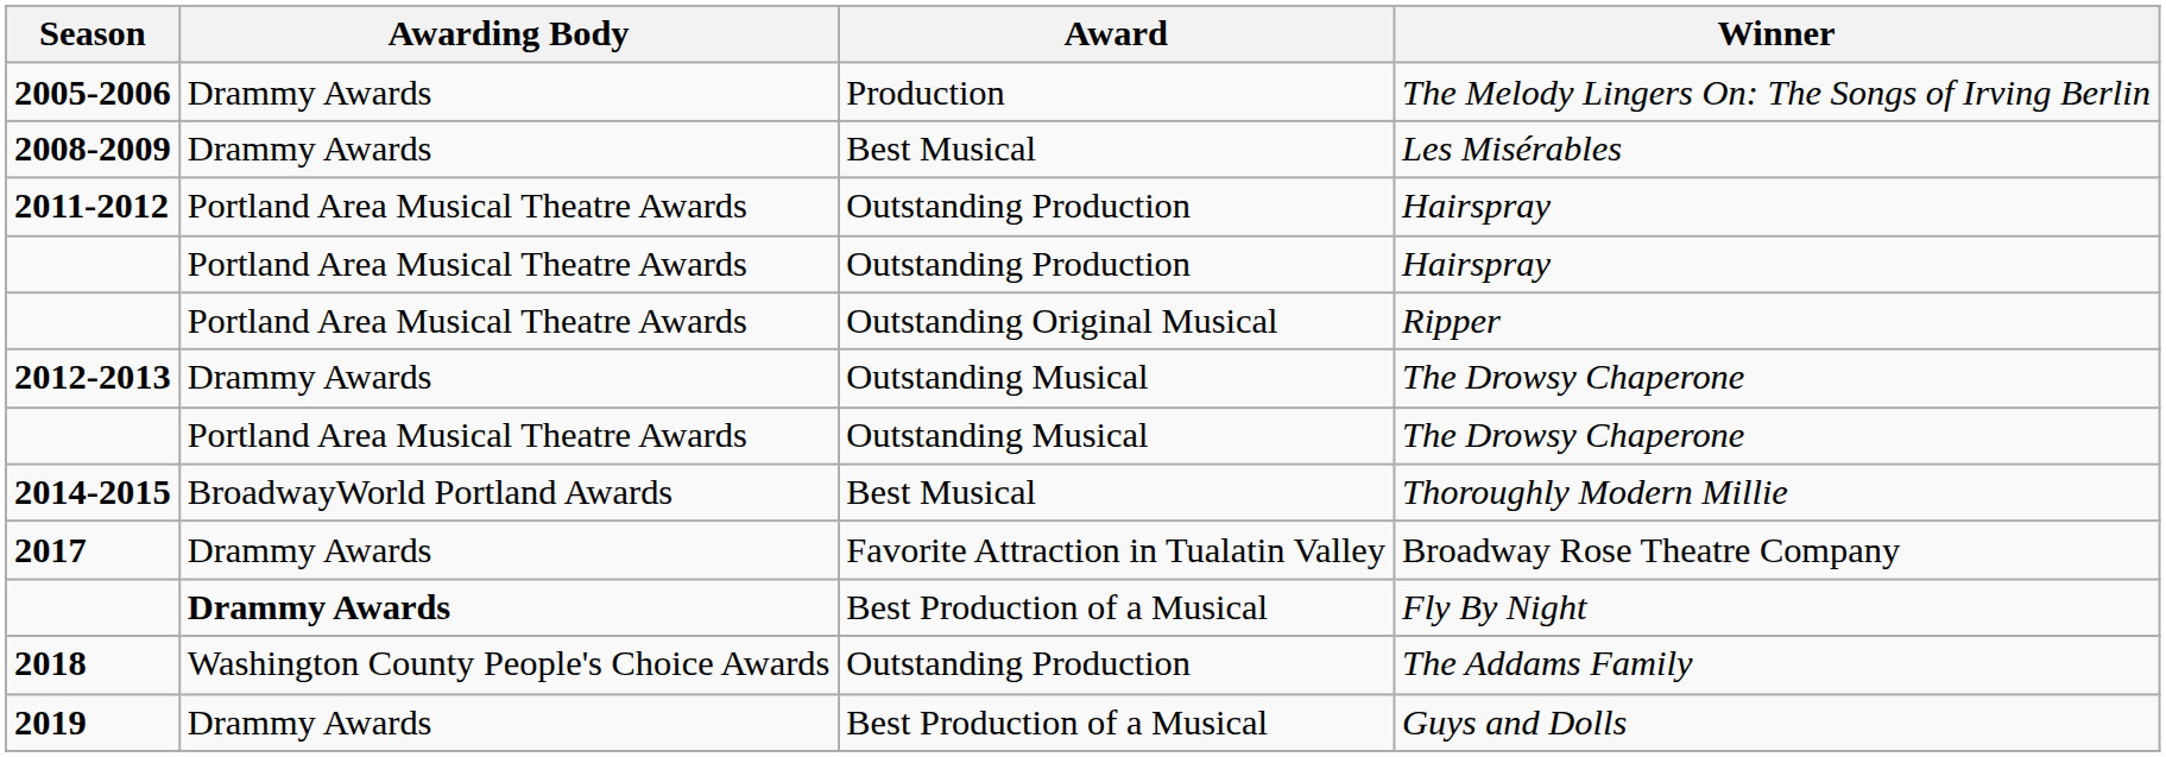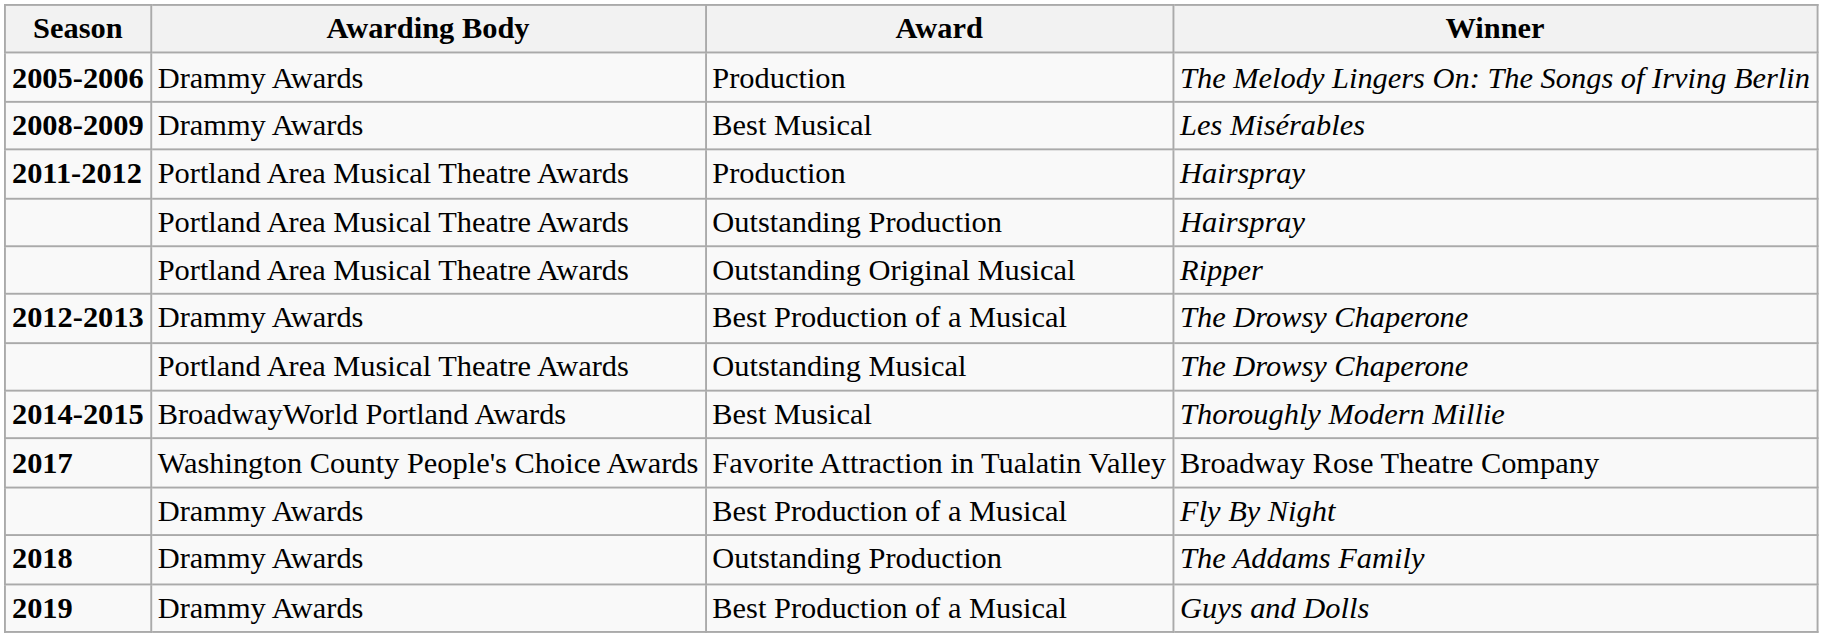 <table class="wikitable">
 <tr>
 <th>Season</th>
 <th>Awarding Body</th>
 <th>Award</th>
 <th>Winner</th>
 </tr>
 <tr>
 <td><strong>2005-2006</strong></td>
 <td>Drammy Awards</td>
 <td>Production</td>
 <td><em>The Melody Lingers On: The Songs of Irving Berlin</em></td>
 </tr>
 <tr>
 <td><strong>2008-2009</strong></td>
 <td>Drammy Awards</td>
 <td>Best Musical</td>
 <td><em>Les Misérables</em></td>
 </tr>
 <tr>
 <td><strong>2011-2012</strong></td>
 <td>Portland Area Musical Theatre Awards</td>
-<td>Outstanding Production</td>
+<td>Production</td>
 <td><em>Hairspray</em></td>
 </tr>
 <tr>
 <td></td>
 <td>Portland Area Musical Theatre Awards</td>
 <td>Outstanding Production</td>
 <td><em>Hairspray</em></td>
 </tr>
 <tr>
 <td></td>
 <td>Portland Area Musical Theatre Awards</td>
 <td>Outstanding Original Musical</td>
 <td><em>Ripper</em></td>
 </tr>
 <tr>
 <td><strong>2012-2013</strong></td>
 <td>Drammy Awards</td>
-<td>Outstanding Musical</td>
+<td>Best Production of a Musical</td>
 <td><em>The Drowsy Chaperone</em></td>
 </tr>
 <tr>
 <td></td>
 <td>Portland Area Musical Theatre Awards</td>
 <td>Outstanding Musical</td>
 <td><em>The Drowsy Chaperone</em></td>
 </tr>
 <tr>
 <td><strong>2014-2015</strong></td>
 <td>BroadwayWorld Portland Awards</td>
 <td>Best Musical</td>
 <td><em>Thoroughly Modern Millie</em></td>
 </tr>
 <tr>
 <td><strong>2017</strong></td>
-<td>Drammy Awards</td>
+<td>Washington County People's Choice Awards</td>
 <td>Favorite Attraction in Tualatin Valley</td>
 <td>Broadway Rose Theatre Company</td>
 </tr>
 <tr>
 <td></td>
-<td><strong>Drammy Awards</strong></td>
+<td>Drammy Awards</td>
 <td>Best Production of a Musical</td>
 <td><em>Fly By Night</em></td>
 </tr>
 <tr>
 <td><strong>2018</strong></td>
-<td>Washington County People's Choice Awards</td>
+<td>Drammy Awards</td>
 <td>Outstanding Production</td>
 <td><em>The Addams Family</em></td>
 </tr>
 <tr>
 <td><strong>2019</strong></td>
 <td>Drammy Awards</td>
 <td>Best Production of a Musical</td>
 <td><em>Guys and Dolls</em></td>
 </tr>
 </table>
